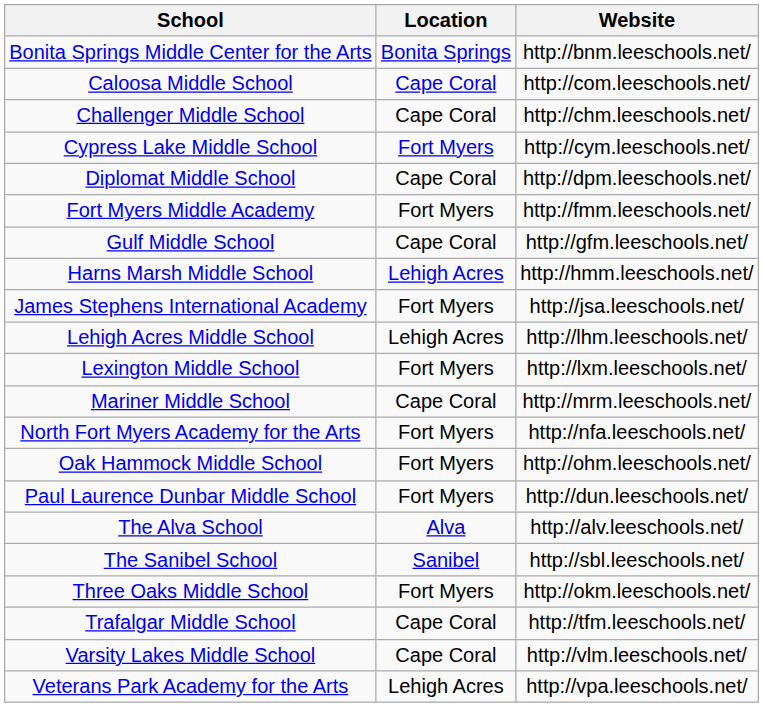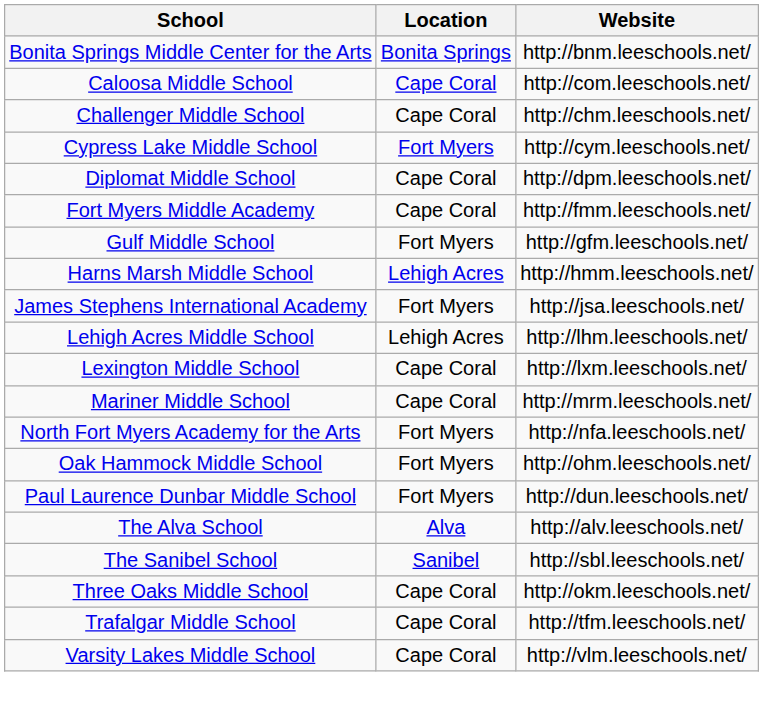 <table class="wikitable" style="text-align:center">
 <tr>
 <th>School</th>
 <th>Location</th>
 <th>Website</th>
 </tr>
 <tr>
 <td><a href='#'>Bonita Springs Middle Center for the Arts</a></td>
 <td><a href='#'>Bonita Springs</a></td>
 <td>http://bnm.leeschools.net/</td>
 </tr>
 <tr>
 <td><a href='#'>Caloosa Middle School</a></td>
 <td><a href='#'>Cape Coral</a></td>
 <td>http://com.leeschools.net/</td>
 </tr>
 <tr>
 <td><a href='#'>Challenger Middle School</a></td>
 <td>Cape Coral</td>
 <td>http://chm.leeschools.net/</td>
 </tr>
 <tr>
 <td><a href='#'>Cypress Lake Middle School</a></td>
 <td><a href='#'>Fort Myers</a></td>
 <td>http://cym.leeschools.net/</td>
 </tr>
 <tr>
 <td><a href='#'>Diplomat Middle School</a></td>
 <td>Cape Coral</td>
 <td>http://dpm.leeschools.net/</td>
 </tr>
 <tr>
 <td><a href='#'>Fort Myers Middle Academy</a></td>
-<td>Fort Myers</td>
+<td>Cape Coral</td>
 <td>http://fmm.leeschools.net/</td>
 </tr>
 <tr>
 <td><a href='#'>Gulf Middle School</a></td>
-<td>Cape Coral</td>
+<td>Fort Myers</td>
 <td>http://gfm.leeschools.net/</td>
 </tr>
 <tr>
 <td><a href='#'>Harns Marsh Middle School</a></td>
 <td><a href='#'>Lehigh Acres</a></td>
 <td>http://hmm.leeschools.net/</td>
 </tr>
 <tr>
 <td><a href='#'>James Stephens International Academy</a></td>
 <td>Fort Myers</td>
 <td>http://jsa.leeschools.net/</td>
 </tr>
 <tr>
 <td><a href='#'>Lehigh Acres Middle School</a></td>
 <td>Lehigh Acres</td>
 <td>http://lhm.leeschools.net/</td>
 </tr>
 <tr>
 <td><a href='#'>Lexington Middle School</a></td>
-<td>Fort Myers</td>
+<td>Cape Coral</td>
 <td>http://lxm.leeschools.net/</td>
 </tr>
 <tr>
 <td><a href='#'>Mariner Middle School</a></td>
 <td>Cape Coral</td>
 <td>http://mrm.leeschools.net/</td>
 </tr>
 <tr>
 <td><a href='#'>North Fort Myers Academy for the Arts</a></td>
 <td>Fort Myers</td>
 <td>http://nfa.leeschools.net/</td>
 </tr>
 <tr>
 <td><a href='#'>Oak Hammock Middle School</a></td>
 <td>Fort Myers</td>
 <td>http://ohm.leeschools.net/</td>
 </tr>
 <tr>
 <td><a href='#'>Paul Laurence Dunbar Middle School</a></td>
 <td>Fort Myers</td>
 <td>http://dun.leeschools.net/</td>
 </tr>
 <tr>
 <td><a href='#'>The Alva School</a></td>
 <td><a href='#'>Alva</a></td>
 <td>http://alv.leeschools.net/</td>
 </tr>
 <tr>
 <td><a href='#'>The Sanibel School</a></td>
 <td><a href='#'>Sanibel</a></td>
 <td>http://sbl.leeschools.net/</td>
 </tr>
 <tr>
 <td><a href='#'>Three Oaks Middle School</a></td>
-<td>Fort Myers</td>
+<td>Cape Coral</td>
 <td>http://okm.leeschools.net/</td>
 </tr>
 <tr>
 <td><a href='#'>Trafalgar Middle School</a></td>
 <td>Cape Coral</td>
 <td>http://tfm.leeschools.net/</td>
 </tr>
 <tr>
 <td><a href='#'>Varsity Lakes Middle School</a></td>
 <td>Cape Coral</td>
 <td>http://vlm.leeschools.net/</td>
 </tr>
-<tr>
-<td><a href='#'>Veterans Park Academy for the Arts</a></td>
-<td>Lehigh Acres</td>
-<td>http://vpa.leeschools.net/</td>
-</tr>
 </table>
